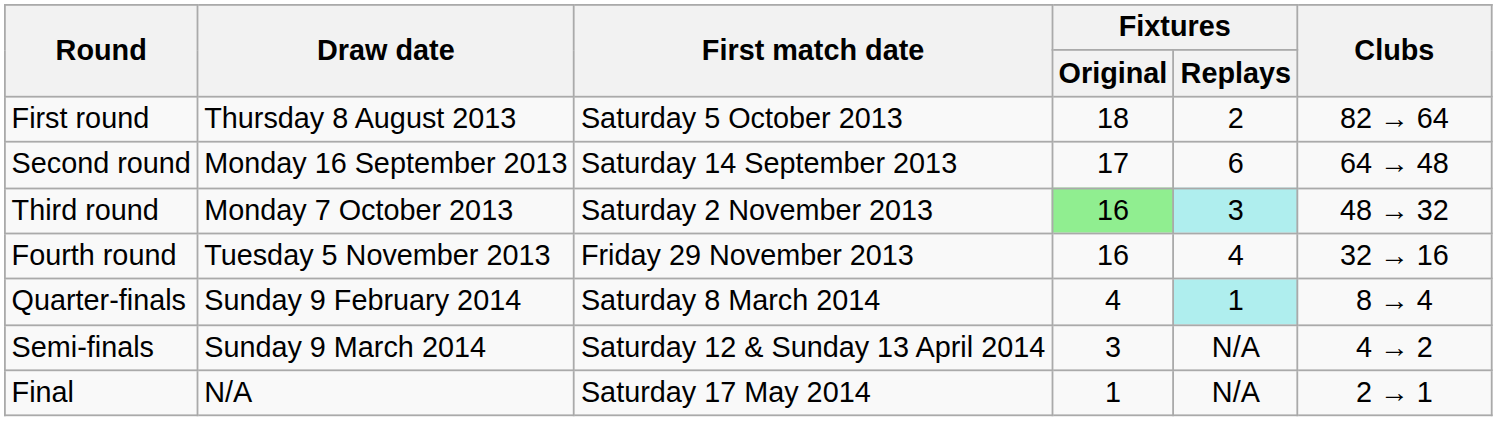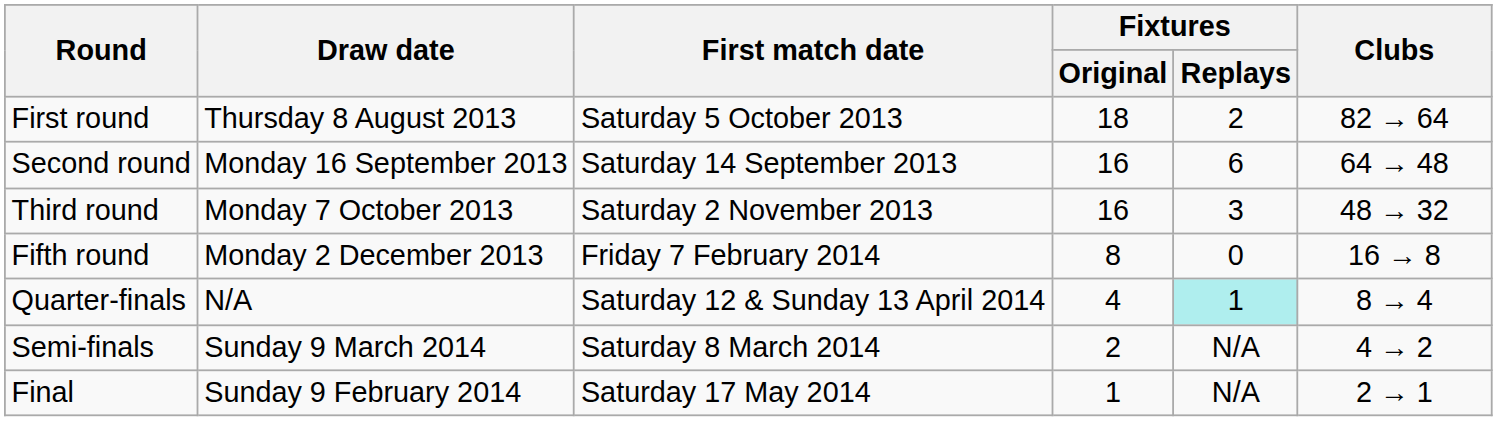 <table class="wikitable" style="text-align: center">
 <tr>
 <th rowspan=2>Round</th>
 <th rowspan=2>Draw date</th>
 <th rowspan=2>First match date</th>
 <th colspan=2>Fixtures</th>
 <th rowspan=2 style="width:100px;">Clubs</th>
 </tr>
 <tr>
 <th>Original</th>
 <th>Replays</th>
 </tr>
 <tr>
 <td align=left>First round</td>
 <td align=left>Thursday 8 August 2013</td>
 <td align=left>Saturday 5 October 2013</td>
 <td>18</td>
 <td>2</td>
 <td>82 → 64</td>
 </tr>
 <tr>
 <td align=left>Second round</td>
 <td align=left>Monday 16 September 2013</td>
 <td align=left>Saturday 14 September 2013</td>
-<td>17</td>
+<td>16</td>
 <td>6</td>
 <td>64 → 48</td>
 </tr>
 <tr>
 <td align=left>Third round</td>
 <td align=left>Monday 7 October 2013</td>
 <td align=left>Saturday 2 November 2013</td>
-<td style="background: lightgreen;">16</td>
-<td style="background: paleturquoise;">3</td>
+<td>16</td>
+<td>3</td>
 <td>48 → 32</td>
 </tr>
 <tr>
-<td align=left>Fourth round</td>
-<td align=left>Tuesday 5 November 2013</td>
-<td align=left>Friday 29 November 2013</td>
-<td>16</td>
-<td>4</td>
-<td>32 → 16</td>
+<td align=left>Fifth round</td>
+<td align=left>Monday 2 December 2013</td>
+<td align=left>Friday 7 February 2014</td>
+<td>8</td>
+<td>0</td>
+<td>16 → 8</td>
 </tr>
 <tr>
 <td align=left>Quarter-finals</td>
-<td align=left>Sunday 9 February 2014</td>
-<td align=left>Saturday 8 March 2014</td>
+<td align=left>N/A</td>
+<td align=left>Saturday 12 & Sunday 13 April 2014</td>
 <td>4</td>
 <td style="background: paleturquoise;">1</td>
 <td>8 → 4</td>
 </tr>
 <tr>
 <td align=left>Semi-finals</td>
 <td align=left>Sunday 9 March 2014</td>
-<td align=left>Saturday 12 & Sunday 13 April 2014</td>
-<td>3</td>
+<td align=left>Saturday 8 March 2014</td>
+<td>2</td>
 <td>N/A</td>
 <td>4 → 2</td>
 </tr>
 <tr>
 <td align=left>Final</td>
-<td align=left>N/A</td>
+<td align=left>Sunday 9 February 2014</td>
 <td align=left>Saturday 17 May 2014</td>
 <td>1</td>
 <td>N/A</td>
 <td>2 → 1</td>
 </tr>
 </table>
